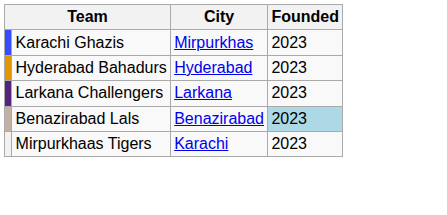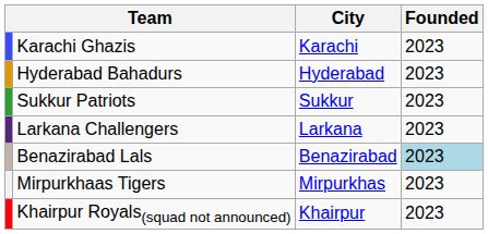 <table class="wikitable">
 <tr>
 <th colspan="2">Team</th>
 <th>City</th>
 <th>Founded</th>
 </tr>
 <tr>
 <th style="background:#354DFF"></th>
 <td>Karachi Ghazis</td>
-<td><a href='#'>Mirpurkhas</a></td>
+<td><a href='#'>Karachi</a></td>
 <td>2023</td>
 </tr>
 <tr>
 <th style="background:#E09700"></th>
 <td>Hyderabad Bahadurs</td>
 <td><a href='#'>Hyderabad</a></td>
+<td>2023</td>
+</tr>
+<tr>
+<th style="background:#2CA02E"></th>
+<td>Sukkur Patriots</td>
+<td><a href='#'>Sukkur</a></td>
 <td>2023</td>
 </tr>
 <tr>
 <th style="background:#55257E"></th>
 <td>Larkana Challengers</td>
 <td><a href='#'>Larkana</a></td>
 <td>2023</td>
 </tr>
 <tr>
 <th style="background:#C2B2A3"></th>
 <td>Benazirabad Lals</td>
 <td><a href='#'>Benazirabad</a></td>
 <td style="background: lightblue;">2023</td>
 </tr>
 <tr>
 <th></th>
 <td>Mirpurkhaas Tigers</td>
-<td><a href='#'>Karachi</a></td>
+<td><a href='#'>Mirpurkhas</a></td>
+<td>2023</td>
+</tr>
+<tr>
+<th style="background:#FF0008"></th>
+<td>Khairpur Royals<sub>(squad not announced)</sub></td>
+<td><a href='#'>Khairpur</a></td>
 <td>2023</td>
 </tr>
 <tr>
 </tr>
 </table>
